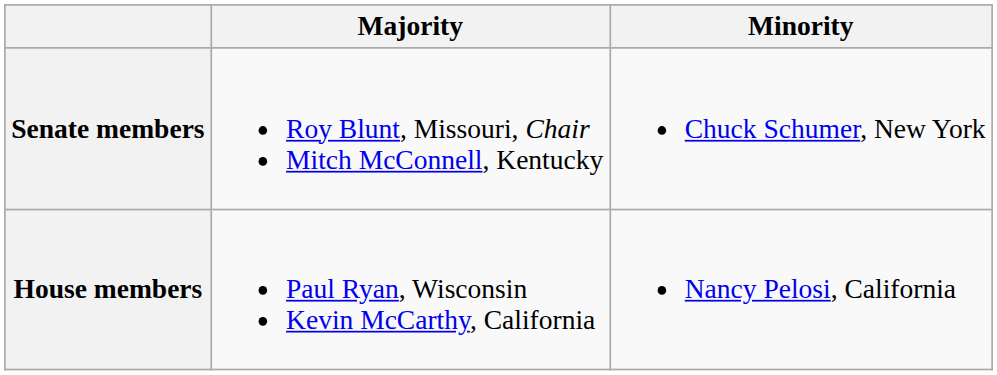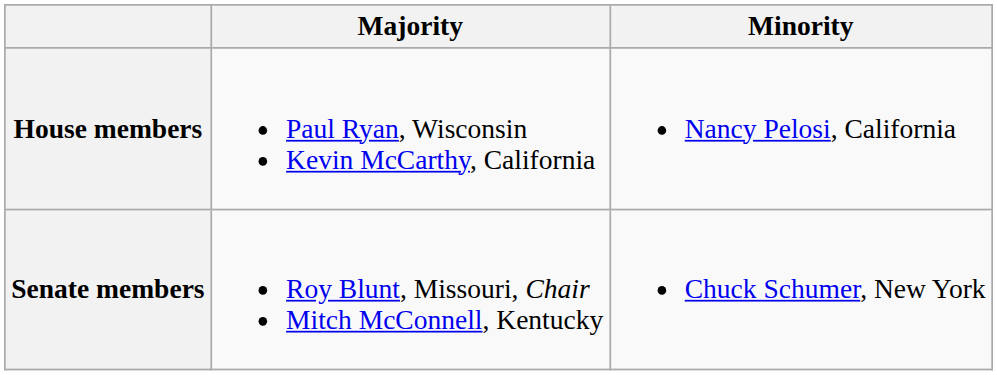 <table class=wikitable>
 <tr>
 <th></th>
 <th>Majority</th>
 <th>Minority</th>
 </tr>
 <tr>
+<th>House members</th>
+<td valign="top" ><br><ul><li><a href='#'>Paul Ryan</a>, Wisconsin</li><li><a href='#'>Kevin McCarthy</a>, California</li></ul></td>
+<td valign="top" ><br><ul><li><a href='#'>Nancy Pelosi</a>, California</li></ul></td>
+</tr>
+<tr>
 <th>Senate members</th>
 <td valign="top" ><br><ul><li><a href='#'>Roy Blunt</a>, Missouri, <em>Chair</em></li><li><a href='#'>Mitch McConnell</a>, Kentucky</li></ul></td>
 <td valign="top" ><br><ul><li><a href='#'>Chuck Schumer</a>, New York</li></ul></td>
 </tr>
-<tr>
-<th>House members</th>
-<td valign="top" ><br><ul><li><a href='#'>Paul Ryan</a>, Wisconsin</li><li><a href='#'>Kevin McCarthy</a>, California</li></ul></td>
-<td valign="top" ><br><ul><li><a href='#'>Nancy Pelosi</a>, California</li></ul></td>
-</tr>
 </table>
